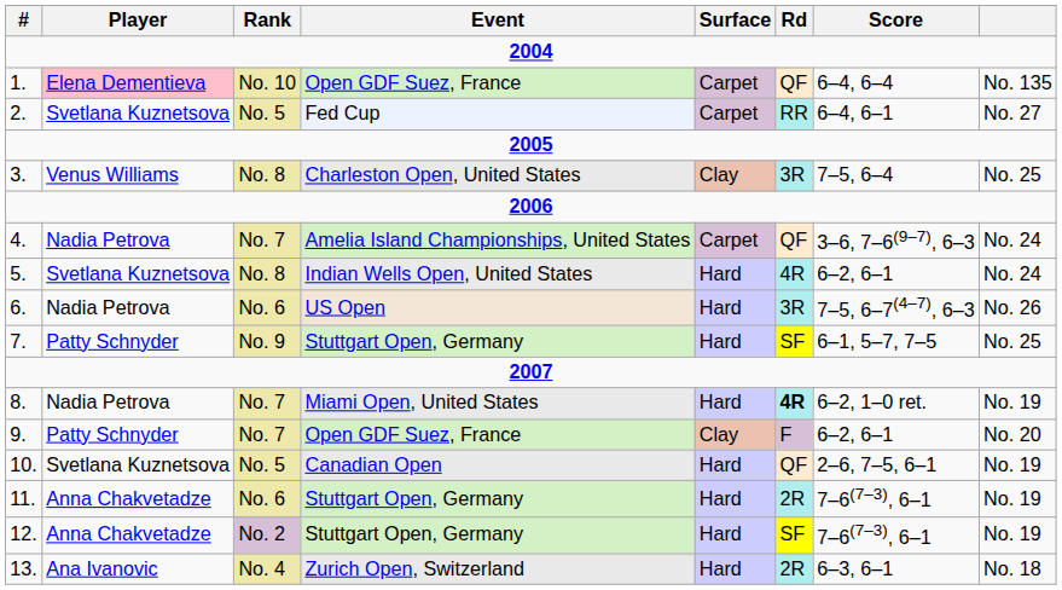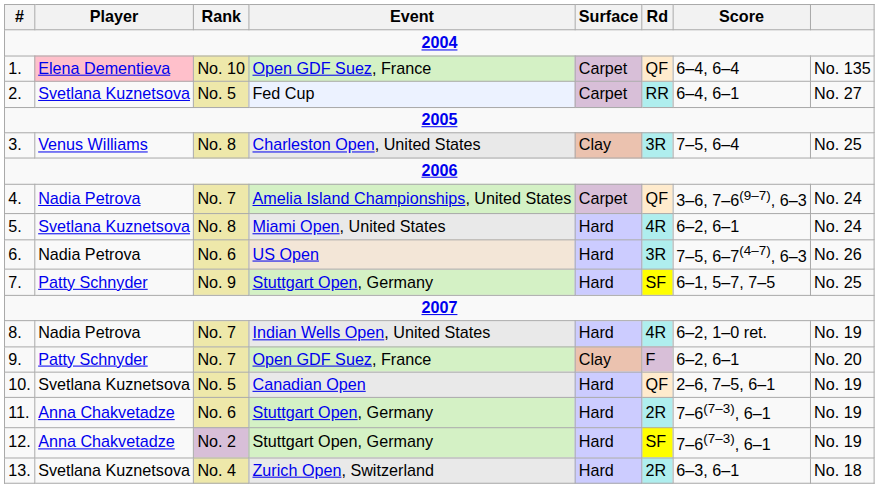 <table class="wikitable sortable">
 <tr>
 <th>#</th>
 <th>Player</th>
 <th>Rank</th>
 <th>Event</th>
 <th>Surface</th>
 <th>Rd</th>
 <th>Score</th>
 <th></th>
 </tr>
 <tr>
 <td align=center colspan="8"><strong><a href='#'>2004</a></strong></td>
 </tr>
 <tr>
 <td>1.</td>
 <td style="background: pink;"> <a href='#'>Elena Dementieva</a></td>
 <td bgcolor=eee8aa>No. 10</td>
 <td bgcolor=d4f1c5><a href='#'>Open GDF Suez</a>, France</td>
 <td bgcolor=thistle>Carpet</td>
 <td bgcolor=#ffebcd>QF</td>
 <td>6–4, 6–4</td>
 <td>No. 135</td>
 </tr>
 <tr>
 <td>2.</td>
 <td> <a href='#'>Svetlana Kuznetsova</a></td>
 <td bgcolor=eee8aa>No. 5</td>
 <td bgcolor=ecf2ff>Fed Cup</td>
 <td bgcolor=thistle>Carpet</td>
 <td bgcolor=#afeeee>RR</td>
 <td>6–4, 6–1</td>
 <td>No. 27</td>
 </tr>
 <tr>
 <td align=center colspan="8"><strong><a href='#'>2005</a></strong></td>
 </tr>
 <tr>
 <td>3.</td>
 <td> <a href='#'>Venus Williams</a></td>
 <td bgcolor=eee8aa>No. 8</td>
 <td bgcolor=e9e9e9><a href='#'>Charleston Open</a>, United States</td>
 <td bgcolor=#ebc2af>Clay</td>
 <td bgcolor=afeeee>3R</td>
 <td>7–5, 6–4</td>
 <td>No. 25</td>
 </tr>
 <tr>
 <td align=center colspan="8"><strong><a href='#'>2006</a></strong></td>
 </tr>
 <tr>
 <td>4.</td>
 <td> <a href='#'>Nadia Petrova</a></td>
 <td bgcolor=eee8aa>No. 7</td>
 <td bgcolor=d4f1c5><a href='#'>Amelia Island Championships</a>, United States</td>
 <td bgcolor=thistle>Carpet</td>
 <td bgcolor=#ffebcd>QF</td>
 <td>3–6, 7–6<sup>(9–7)</sup>, 6–3</td>
 <td>No. 24</td>
 </tr>
 <tr>
 <td>5.</td>
 <td> <a href='#'>Svetlana Kuznetsova</a></td>
 <td bgcolor=eee8aa>No. 8</td>
-<td bgcolor=e9e9e9><a href='#'>Indian Wells Open</a>, United States</td>
+<td bgcolor=e9e9e9><a href='#'>Miami Open</a>, United States</td>
 <td bgcolor=#ccf>Hard</td>
 <td bgcolor=afeeee>4R</td>
 <td>6–2, 6–1</td>
 <td>No. 24</td>
 </tr>
 <tr>
 <td>6.</td>
 <td> Nadia Petrova</td>
 <td bgcolor=eee8aa>No. 6</td>
 <td bgcolor=f3e6d7><a href='#'>US Open</a></td>
 <td bgcolor=#ccf>Hard</td>
 <td bgcolor=afeeee>3R</td>
 <td>7–5, 6–7<sup>(4–7)</sup>, 6–3</td>
 <td>No. 26</td>
 </tr>
 <tr>
 <td>7.</td>
 <td> <a href='#'>Patty Schnyder</a></td>
 <td bgcolor=eee8aa>No. 9</td>
 <td bgcolor=d4f1c5><a href='#'>Stuttgart Open</a>, Germany</td>
 <td bgcolor=#ccf>Hard</td>
 <td bgcolor=yellow>SF</td>
 <td>6–1, 5–7, 7–5</td>
 <td>No. 25</td>
 </tr>
 <tr>
 <td align=center colspan="8"><strong><a href='#'>2007</a></strong></td>
 </tr>
 <tr>
 <td>8.</td>
 <td> Nadia Petrova</td>
 <td bgcolor=eee8aa>No. 7</td>
-<td bgcolor=e9e9e9><a href='#'>Miami Open</a>, United States</td>
+<td bgcolor=e9e9e9><a href='#'>Indian Wells Open</a>, United States</td>
 <td bgcolor=#ccf>Hard</td>
-<td bgcolor=afeeee><strong>4R</strong></td>
+<td bgcolor=afeeee>4R</td>
 <td>6–2, 1–0 ret.</td>
 <td>No. 19</td>
 </tr>
 <tr>
 <td>9.</td>
 <td> <a href='#'>Patty Schnyder</a></td>
 <td bgcolor=eee8aa>No. 7</td>
 <td bgcolor=d4f1c5><a href='#'>Open GDF Suez</a>, France</td>
 <td bgcolor=#ebc2af>Clay</td>
 <td bgcolor=thistle>F</td>
 <td>6–2, 6–1</td>
 <td>No. 20</td>
 </tr>
 <tr>
 <td>10.</td>
 <td> Svetlana Kuznetsova</td>
 <td bgcolor=eee8aa>No. 5</td>
 <td bgcolor=e9e9e9><a href='#'>Canadian Open</a></td>
 <td bgcolor=#ccf>Hard</td>
 <td bgcolor=#ffebcd>QF</td>
 <td>2–6, 7–5, 6–1</td>
 <td>No. 19</td>
 </tr>
 <tr>
 <td>11.</td>
 <td> <a href='#'>Anna Chakvetadze</a></td>
 <td bgcolor=eee8aa>No. 6</td>
 <td bgcolor=d4f1c5><a href='#'>Stuttgart Open</a>, Germany</td>
 <td bgcolor=#ccf>Hard</td>
 <td bgcolor=afeeee>2R</td>
 <td>7–6<sup>(7–3)</sup>, 6–1</td>
 <td>No. 19</td>
 </tr>
 <tr>
 <td>12.</td>
 <td> <a href='#'>Anna Chakvetadze</a></td>
 <td bgcolor=thistle>No. 2</td>
 <td bgcolor=d4f1c5>Stuttgart Open, Germany</td>
 <td bgcolor=#ccf>Hard</td>
 <td bgcolor=yellow>SF</td>
 <td>7–6<sup>(7–3)</sup>, 6–1</td>
 <td>No. 19</td>
 </tr>
 <tr>
 <td>13.</td>
-<td> <a href='#'>Ana Ivanovic</a></td>
+<td> Svetlana Kuznetsova</td>
 <td bgcolor=eee8aa>No. 4</td>
 <td bgcolor=e9e9e9><a href='#'>Zurich Open</a>, Switzerland</td>
 <td bgcolor=#ccf>Hard</td>
 <td bgcolor=afeeee>2R</td>
 <td>6–3, 6–1</td>
 <td>No. 18</td>
 </tr>
 </table>
